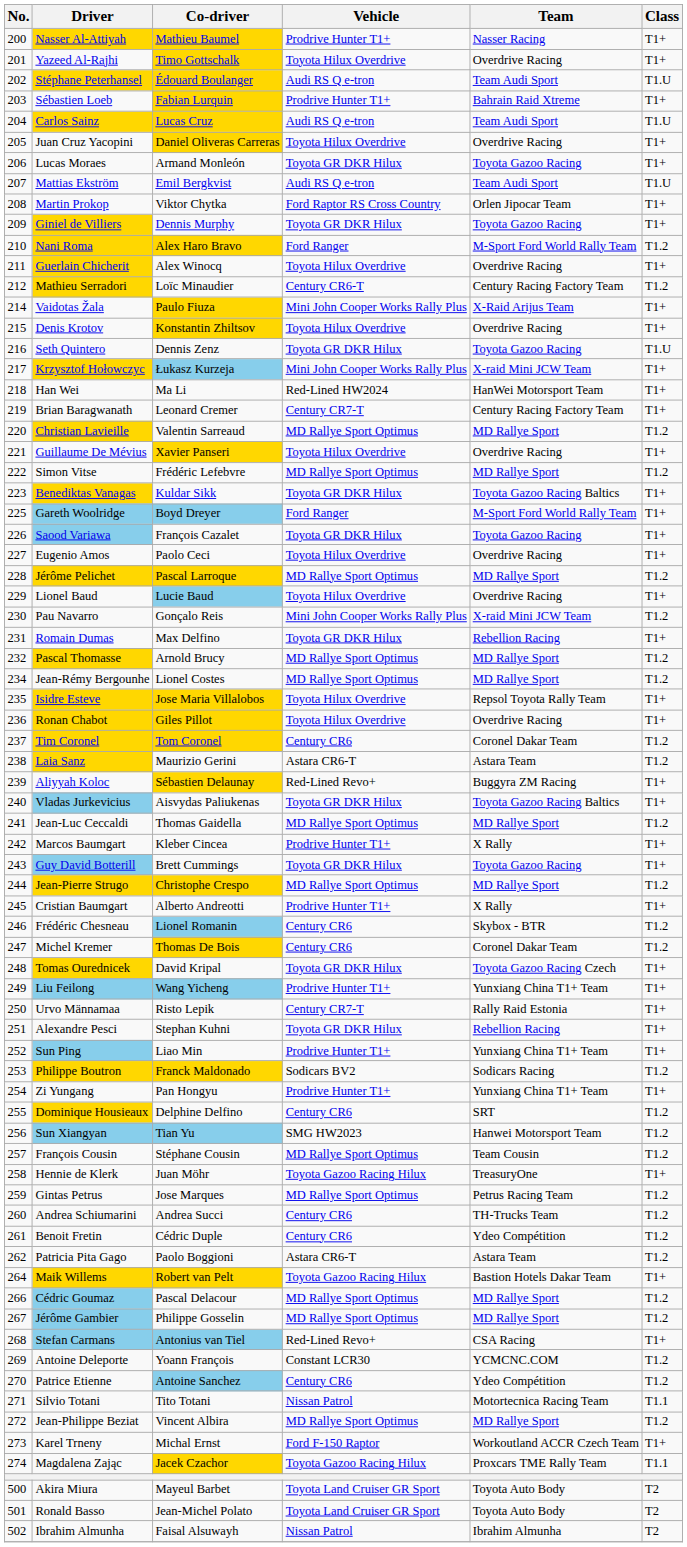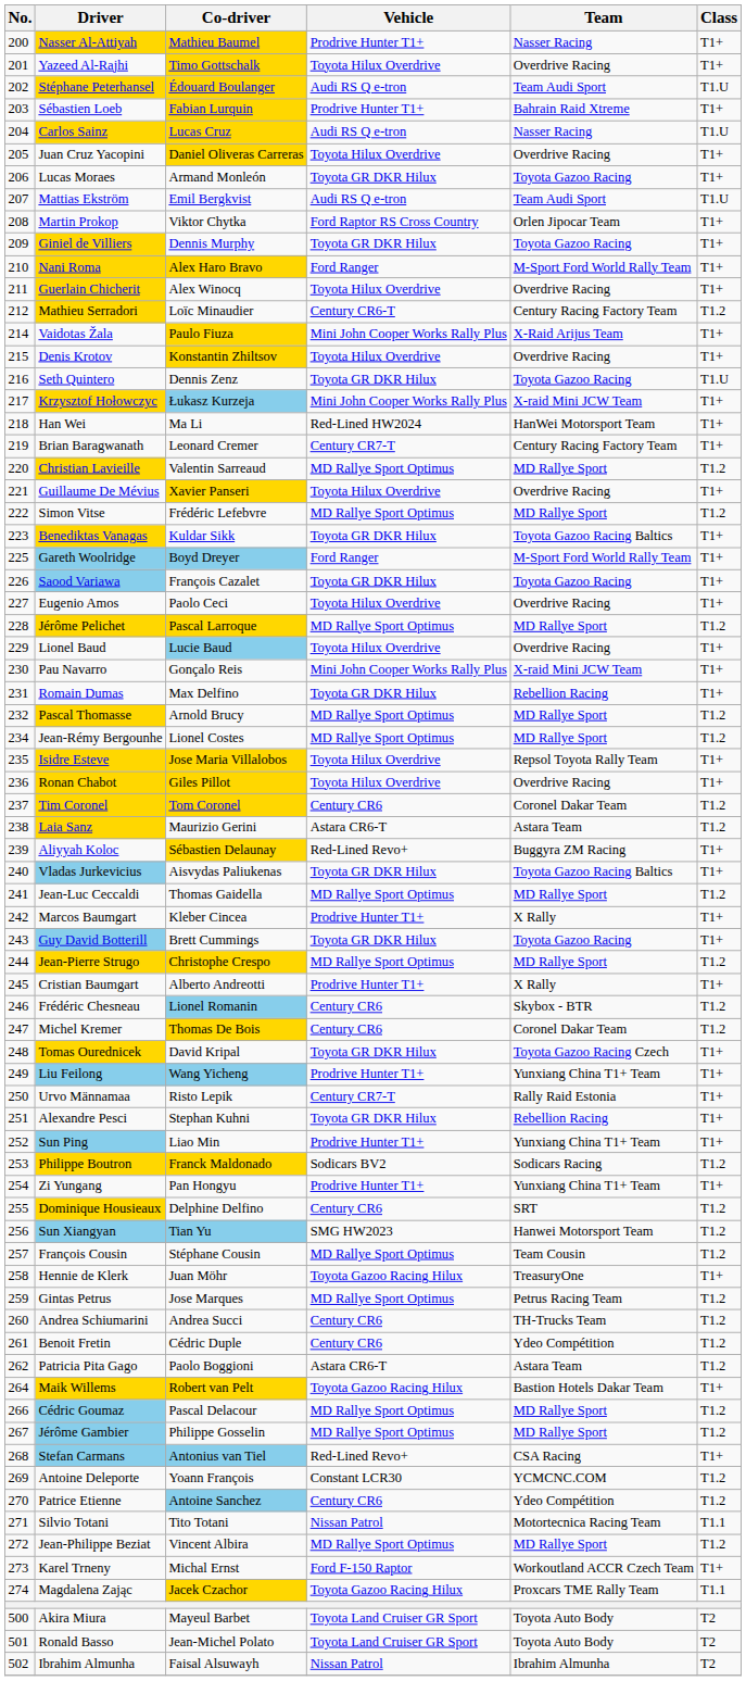 <table class="wikitable sortable" style="font-size:85%;">
 <tr>
 <th><big>No.</big></th>
 <th><big>Driver</big></th>
 <th><big>Co-driver</big></th>
 <th><big>Vehicle</big></th>
 <th><big>Team</big></th>
 <th><big>Class</big></th>
 </tr>
 <tr>
 <td>200</td>
 <td style="background:gold;"> <a href='#'>Nasser Al-Attiyah</a></td>
 <td style="background:gold;"> <a href='#'>Mathieu Baumel</a></td>
 <td><a href='#'>Prodrive Hunter T1+</a></td>
 <td><a href='#'>Nasser Racing</a></td>
 <td>T1+</td>
 </tr>
 <tr>
 <td>201</td>
 <td> <a href='#'>Yazeed Al-Rajhi</a></td>
 <td style="background:gold;"> <a href='#'>Timo Gottschalk</a></td>
 <td><a href='#'>Toyota Hilux Overdrive</a></td>
 <td>Overdrive Racing</td>
 <td>T1+</td>
 </tr>
 <tr>
 <td>202</td>
 <td style="background:gold;"> <a href='#'>Stéphane Peterhansel</a></td>
 <td style="background:gold;"> <a href='#'>Édouard Boulanger</a></td>
 <td><a href='#'>Audi RS Q e-tron</a></td>
 <td><a href='#'>Team Audi Sport</a></td>
 <td>T1.U</td>
 </tr>
 <tr>
 <td>203</td>
 <td> <a href='#'>Sébastien Loeb</a></td>
 <td style="background:gold;"> <a href='#'>Fabian Lurquin</a></td>
 <td><a href='#'>Prodrive Hunter T1+</a></td>
 <td><a href='#'>Bahrain Raid Xtreme</a></td>
 <td>T1+</td>
 </tr>
 <tr>
 <td>204</td>
 <td style="background:gold;"> <a href='#'>Carlos Sainz</a></td>
 <td style="background:gold;"> <a href='#'>Lucas Cruz</a></td>
 <td><a href='#'>Audi RS Q e-tron</a></td>
-<td><a href='#'>Team Audi Sport</a></td>
+<td><a href='#'>Nasser Racing</a></td>
 <td>T1.U</td>
 </tr>
 <tr>
 <td>205</td>
 <td> Juan Cruz Yacopini</td>
 <td style="background:gold;"> Daniel Oliveras Carreras</td>
 <td><a href='#'>Toyota Hilux Overdrive</a></td>
 <td>Overdrive Racing</td>
 <td>T1+</td>
 </tr>
 <tr>
 <td>206</td>
 <td> Lucas Moraes</td>
 <td> Armand Monleón</td>
 <td><a href='#'>Toyota GR DKR Hilux</a></td>
 <td><a href='#'>Toyota Gazoo Racing</a></td>
 <td>T1+</td>
 </tr>
 <tr>
 <td>207</td>
 <td> <a href='#'>Mattias Ekström</a></td>
 <td> <a href='#'>Emil Bergkvist</a></td>
 <td><a href='#'>Audi RS Q e-tron</a></td>
 <td><a href='#'>Team Audi Sport</a></td>
 <td>T1.U</td>
 </tr>
 <tr>
 <td>208</td>
 <td> <a href='#'>Martin Prokop</a></td>
 <td> Viktor Chytka</td>
 <td><a href='#'>Ford Raptor RS Cross Country</a></td>
 <td>Orlen Jipocar Team</td>
 <td>T1+</td>
 </tr>
 <tr>
 <td>209</td>
 <td style="background:gold;"> <a href='#'>Giniel de Villiers</a></td>
 <td> <a href='#'>Dennis Murphy</a></td>
 <td><a href='#'>Toyota GR DKR Hilux</a></td>
 <td><a href='#'>Toyota Gazoo Racing</a></td>
 <td>T1+</td>
 </tr>
 <tr>
 <td>210</td>
 <td style="background:gold;"> <a href='#'>Nani Roma</a></td>
 <td style="background:gold;"> Alex Haro Bravo</td>
 <td><a href='#'>Ford Ranger</a></td>
 <td><a href='#'>M-Sport Ford World Rally Team</a></td>
-<td>T1.2</td>
+<td>T1+</td>
 </tr>
 <tr>
 <td>211</td>
 <td style="background:gold;"> <a href='#'>Guerlain Chicherit</a></td>
 <td> Alex Winocq</td>
 <td><a href='#'>Toyota Hilux Overdrive</a></td>
 <td>Overdrive Racing</td>
 <td>T1+</td>
 </tr>
 <tr>
 <td>212</td>
 <td style="background:gold;"> Mathieu Serradori</td>
 <td> Loïc Minaudier</td>
 <td><a href='#'>Century CR6-T</a></td>
 <td>Century Racing Factory Team</td>
 <td>T1.2</td>
 </tr>
 <tr>
 <td>214</td>
 <td> <a href='#'>Vaidotas Žala</a></td>
 <td style="background:gold;"> Paulo Fiuza</td>
 <td><a href='#'>Mini John Cooper Works Rally Plus</a></td>
 <td><a href='#'>X-Raid Arijus Team</a></td>
 <td>T1+</td>
 </tr>
 <tr>
 <td>215</td>
 <td> <a href='#'>Denis Krotov</a></td>
 <td style="background:gold;"> Konstantin Zhiltsov</td>
 <td><a href='#'>Toyota Hilux Overdrive</a></td>
 <td>Overdrive Racing</td>
 <td>T1+</td>
 </tr>
 <tr>
 <td>216</td>
 <td> <a href='#'>Seth Quintero</a></td>
 <td> Dennis Zenz</td>
 <td><a href='#'>Toyota GR DKR Hilux</a></td>
 <td><a href='#'>Toyota Gazoo Racing</a></td>
 <td>T1.U</td>
 </tr>
 <tr>
 <td>217</td>
 <td style="background:gold;"> <a href='#'>Krzysztof Hołowczyc</a></td>
 <td style="background:skyblue;"> Łukasz Kurzeja</td>
 <td><a href='#'>Mini John Cooper Works Rally Plus</a></td>
 <td><a href='#'>X-raid Mini JCW Team</a></td>
 <td>T1+</td>
 </tr>
 <tr>
 <td>218</td>
 <td> Han Wei</td>
 <td> Ma Li</td>
 <td>Red-Lined HW2024</td>
 <td>HanWei Motorsport Team</td>
 <td>T1+</td>
 </tr>
 <tr>
 <td>219</td>
 <td> Brian Baragwanath</td>
 <td> Leonard Cremer</td>
 <td><a href='#'>Century CR7-T</a></td>
 <td>Century Racing Factory Team</td>
 <td>T1+</td>
 </tr>
 <tr>
 <td>220</td>
 <td style="background:gold;"> <a href='#'>Christian Lavieille</a></td>
 <td> Valentin Sarreaud</td>
 <td><a href='#'>MD Rallye Sport Optimus</a></td>
 <td><a href='#'>MD Rallye Sport</a></td>
 <td>T1.2</td>
 </tr>
 <tr>
 <td>221</td>
 <td> <a href='#'>Guillaume De Mévius</a></td>
 <td style="background:gold;"> Xavier Panseri</td>
 <td><a href='#'>Toyota Hilux Overdrive</a></td>
 <td>Overdrive Racing</td>
 <td>T1+</td>
 </tr>
 <tr>
 <td>222</td>
 <td> Simon Vitse</td>
 <td> Frédéric Lefebvre</td>
 <td><a href='#'>MD Rallye Sport Optimus</a></td>
 <td><a href='#'>MD Rallye Sport</a></td>
 <td>T1.2</td>
 </tr>
 <tr>
 <td>223</td>
 <td style="background:gold;"> <a href='#'>Benediktas Vanagas</a></td>
 <td> <a href='#'>Kuldar Sikk</a></td>
 <td><a href='#'>Toyota GR DKR Hilux</a></td>
 <td><a href='#'>Toyota Gazoo Racing</a> Baltics</td>
 <td>T1+</td>
 </tr>
 <tr>
 <td>225</td>
 <td style="background:skyblue;"> Gareth Woolridge</td>
 <td style="background:skyblue;"> Boyd Dreyer</td>
 <td><a href='#'>Ford Ranger</a></td>
 <td><a href='#'>M-Sport Ford World Rally Team</a></td>
 <td>T1+</td>
 </tr>
 <tr>
 <td>226</td>
 <td style="background:skyblue;"> <a href='#'>Saood Variawa</a></td>
 <td> François Cazalet</td>
 <td><a href='#'>Toyota GR DKR Hilux</a></td>
 <td><a href='#'>Toyota Gazoo Racing</a></td>
 <td>T1+</td>
 </tr>
 <tr>
 <td>227</td>
 <td> Eugenio Amos</td>
 <td> Paolo Ceci</td>
 <td><a href='#'>Toyota Hilux Overdrive</a></td>
 <td>Overdrive Racing</td>
 <td>T1+</td>
 </tr>
 <tr>
 <td>228</td>
 <td style="background:gold;"> Jérôme Pelichet</td>
 <td style="background:gold;"> Pascal Larroque</td>
 <td><a href='#'>MD Rallye Sport Optimus</a></td>
 <td><a href='#'>MD Rallye Sport</a></td>
 <td>T1.2</td>
 </tr>
 <tr>
 <td>229</td>
 <td> Lionel Baud</td>
 <td style="background:skyblue;"> Lucie Baud</td>
 <td><a href='#'>Toyota Hilux Overdrive</a></td>
 <td>Overdrive Racing</td>
 <td>T1+</td>
 </tr>
 <tr>
 <td>230</td>
 <td> Pau Navarro</td>
 <td> Gonçalo Reis</td>
 <td><a href='#'>Mini John Cooper Works Rally Plus</a></td>
 <td><a href='#'>X-raid Mini JCW Team</a></td>
-<td>T1.2</td>
+<td>T1+</td>
 </tr>
 <tr>
 <td>231</td>
 <td> <a href='#'>Romain Dumas</a></td>
 <td> Max Delfino</td>
 <td><a href='#'>Toyota GR DKR Hilux</a></td>
 <td><a href='#'>Rebellion Racing</a></td>
 <td>T1+</td>
 </tr>
 <tr>
 <td>232</td>
 <td style="background:gold;"> Pascal Thomasse</td>
 <td> Arnold Brucy</td>
 <td><a href='#'>MD Rallye Sport Optimus</a></td>
 <td><a href='#'>MD Rallye Sport</a></td>
 <td>T1.2</td>
 </tr>
 <tr>
 <td>234</td>
 <td> Jean-Rémy Bergounhe</td>
 <td> Lionel Costes</td>
 <td><a href='#'>MD Rallye Sport Optimus</a></td>
 <td><a href='#'>MD Rallye Sport</a></td>
 <td>T1.2</td>
 </tr>
 <tr>
 <td>235</td>
 <td style="background:gold;"> <a href='#'>Isidre Esteve</a></td>
 <td style="background:gold;"> Jose Maria Villalobos</td>
 <td><a href='#'>Toyota Hilux Overdrive</a></td>
 <td>Repsol Toyota Rally Team</td>
 <td>T1+</td>
 </tr>
 <tr>
 <td>236</td>
 <td style="background:gold;"> Ronan Chabot</td>
 <td style="background:gold;"> Giles Pillot</td>
 <td><a href='#'>Toyota Hilux Overdrive</a></td>
 <td>Overdrive Racing</td>
 <td>T1+</td>
 </tr>
 <tr>
 <td>237</td>
 <td style="background:gold;"> <a href='#'>Tim Coronel</a></td>
 <td style="background:gold;"> <a href='#'>Tom Coronel</a></td>
 <td><a href='#'>Century CR6</a></td>
 <td>Coronel Dakar Team</td>
 <td>T1.2</td>
 </tr>
 <tr>
 <td>238</td>
 <td style="background:gold;"> <a href='#'>Laia Sanz</a></td>
 <td> Maurizio Gerini</td>
 <td>Astara CR6-T</td>
 <td>Astara Team</td>
 <td>T1.2</td>
 </tr>
 <tr>
 <td>239</td>
 <td> <a href='#'>Aliyyah Koloc</a></td>
 <td style="background:gold;"> Sébastien Delaunay</td>
 <td>Red-Lined Revo+</td>
 <td>Buggyra ZM Racing</td>
 <td>T1+</td>
 </tr>
 <tr>
 <td>240</td>
 <td style="background:skyblue;"> Vladas Jurkevicius</td>
 <td> Aisvydas Paliukenas</td>
 <td><a href='#'>Toyota GR DKR Hilux</a></td>
 <td><a href='#'>Toyota Gazoo Racing</a> Baltics</td>
 <td>T1+</td>
 </tr>
 <tr>
 <td>241</td>
 <td> Jean-Luc Ceccaldi</td>
 <td> Thomas Gaidella</td>
 <td><a href='#'>MD Rallye Sport Optimus</a></td>
 <td><a href='#'>MD Rallye Sport</a></td>
 <td>T1.2</td>
 </tr>
 <tr>
 <td>242</td>
 <td> Marcos Baumgart</td>
 <td> Kleber Cincea</td>
 <td><a href='#'>Prodrive Hunter T1+</a></td>
 <td>X Rally</td>
 <td>T1+</td>
 </tr>
 <tr>
 <td>243</td>
 <td style="background:skyblue;"> <a href='#'>Guy David Botterill</a></td>
 <td> Brett Cummings</td>
 <td><a href='#'>Toyota GR DKR Hilux</a></td>
 <td><a href='#'>Toyota Gazoo Racing</a></td>
 <td>T1+</td>
 </tr>
 <tr>
 <td>244</td>
 <td style="background:gold;"> Jean-Pierre Strugo</td>
 <td style="background:gold;"> Christophe Crespo</td>
 <td><a href='#'>MD Rallye Sport Optimus</a></td>
 <td><a href='#'>MD Rallye Sport</a></td>
 <td>T1.2</td>
 </tr>
 <tr>
 <td>245</td>
 <td> Cristian Baumgart</td>
 <td> Alberto Andreotti</td>
 <td><a href='#'>Prodrive Hunter T1+</a></td>
 <td>X Rally</td>
 <td>T1+</td>
 </tr>
 <tr>
 <td>246</td>
 <td> Frédéric Chesneau</td>
 <td style="background:skyblue;"> Lionel Romanin</td>
 <td><a href='#'>Century CR6</a></td>
 <td>Skybox - BTR</td>
 <td>T1.2</td>
 </tr>
 <tr>
 <td>247</td>
 <td> Michel Kremer</td>
 <td style="background:gold;"> Thomas De Bois</td>
 <td><a href='#'>Century CR6</a></td>
 <td>Coronel Dakar Team</td>
 <td>T1.2</td>
 </tr>
 <tr>
 <td>248</td>
 <td style="background:gold;"> Tomas Ourednicek</td>
 <td> David Kripal</td>
 <td><a href='#'>Toyota GR DKR Hilux</a></td>
 <td><a href='#'>Toyota Gazoo Racing</a> Czech</td>
 <td>T1+</td>
 </tr>
 <tr>
 <td>249</td>
 <td style="background:skyblue;"> Liu Feilong</td>
 <td style="background:skyblue;"> Wang Yicheng</td>
 <td><a href='#'>Prodrive Hunter T1+</a></td>
 <td>Yunxiang China T1+ Team</td>
 <td>T1+</td>
 </tr>
 <tr>
 <td>250</td>
 <td> Urvo Männamaa</td>
 <td> Risto Lepik</td>
 <td><a href='#'>Century CR7-T</a></td>
 <td>Rally Raid Estonia</td>
 <td>T1+</td>
 </tr>
 <tr>
 <td>251</td>
 <td> Alexandre Pesci</td>
 <td> Stephan Kuhni</td>
 <td><a href='#'>Toyota GR DKR Hilux</a></td>
 <td><a href='#'>Rebellion Racing</a></td>
 <td>T1+</td>
 </tr>
 <tr>
 <td>252</td>
 <td style="background:skyblue;"> Sun Ping</td>
 <td> Liao Min</td>
 <td><a href='#'>Prodrive Hunter T1+</a></td>
 <td>Yunxiang China T1+ Team</td>
 <td>T1+</td>
 </tr>
 <tr>
 <td>253</td>
 <td style="background:gold;"> Philippe Boutron</td>
 <td style="background:gold;"> Franck Maldonado</td>
 <td>Sodicars BV2</td>
 <td>Sodicars Racing</td>
 <td>T1.2</td>
 </tr>
 <tr>
 <td>254</td>
 <td> Zi Yungang</td>
 <td> Pan Hongyu</td>
 <td><a href='#'>Prodrive Hunter T1+</a></td>
 <td>Yunxiang China T1+ Team</td>
 <td>T1+</td>
 </tr>
 <tr>
 <td>255</td>
 <td style="background:gold;"> Dominique Housieaux</td>
 <td> Delphine Delfino</td>
 <td><a href='#'>Century CR6</a></td>
 <td>SRT</td>
 <td>T1.2</td>
 </tr>
 <tr>
 <td>256</td>
 <td style="background:skyblue;"> Sun Xiangyan</td>
 <td style="background:skyblue;"> Tian Yu</td>
 <td>SMG HW2023</td>
 <td>Hanwei Motorsport Team</td>
 <td>T1.2</td>
 </tr>
 <tr>
 <td>257</td>
 <td> François Cousin</td>
 <td> Stéphane Cousin</td>
 <td><a href='#'>MD Rallye Sport Optimus</a></td>
 <td>Team Cousin</td>
 <td>T1.2</td>
 </tr>
 <tr>
 <td>258</td>
 <td> Hennie de Klerk</td>
 <td> Juan Möhr</td>
 <td><a href='#'>Toyota Gazoo Racing Hilux</a></td>
 <td>TreasuryOne</td>
 <td>T1+</td>
 </tr>
 <tr>
 <td>259</td>
 <td> Gintas Petrus</td>
 <td> Jose Marques</td>
 <td><a href='#'>MD Rallye Sport Optimus</a></td>
 <td>Petrus Racing Team</td>
 <td>T1.2</td>
 </tr>
 <tr>
 <td>260</td>
 <td> Andrea Schiumarini</td>
 <td> Andrea Succi</td>
 <td><a href='#'>Century CR6</a></td>
 <td>TH-Trucks Team</td>
 <td>T1.2</td>
 </tr>
 <tr>
 <td>261</td>
 <td> Benoit Fretin</td>
 <td> Cédric Duple</td>
 <td><a href='#'>Century CR6</a></td>
 <td>Ydeo Compétition</td>
 <td>T1.2</td>
 </tr>
 <tr>
 <td>262</td>
 <td> Patricia Pita Gago</td>
 <td> Paolo Boggioni</td>
 <td>Astara CR6-T</td>
 <td>Astara Team</td>
 <td>T1.2</td>
 </tr>
 <tr>
 <td>264</td>
 <td style="background:gold;"> Maik Willems</td>
 <td style="background:gold;"> Robert van Pelt</td>
 <td><a href='#'>Toyota Gazoo Racing Hilux</a></td>
 <td>Bastion Hotels Dakar Team</td>
 <td>T1+</td>
 </tr>
 <tr>
 <td>266</td>
 <td style="background:skyblue;"> Cédric Goumaz</td>
 <td> Pascal Delacour</td>
 <td><a href='#'>MD Rallye Sport Optimus</a></td>
 <td><a href='#'>MD Rallye Sport</a></td>
 <td>T1.2</td>
 </tr>
 <tr>
 <td>267</td>
 <td style="background:skyblue;"> Jérôme Gambier</td>
 <td> Philippe Gosselin</td>
 <td><a href='#'>MD Rallye Sport Optimus</a></td>
 <td><a href='#'>MD Rallye Sport</a></td>
 <td>T1.2</td>
 </tr>
 <tr>
 <td>268</td>
 <td style="background:skyblue;"> Stefan Carmans</td>
 <td style="background:skyblue;"> Antonius van Tiel</td>
 <td>Red-Lined Revo+</td>
 <td>CSA Racing</td>
 <td>T1+</td>
 </tr>
 <tr>
 <td>269</td>
 <td> Antoine Deleporte</td>
 <td> Yoann François</td>
 <td>Constant LCR30</td>
 <td>YCMCNC.COM</td>
 <td>T1.2</td>
 </tr>
 <tr>
 <td>270</td>
 <td> Patrice Etienne</td>
 <td style="background:skyblue;"> Antoine Sanchez</td>
 <td><a href='#'>Century CR6</a></td>
 <td>Ydeo Compétition</td>
 <td>T1.2</td>
 </tr>
 <tr>
 <td>271</td>
 <td> Silvio Totani</td>
 <td> Tito Totani</td>
 <td><a href='#'>Nissan Patrol</a></td>
 <td>Motortecnica Racing Team</td>
 <td>T1.1</td>
 </tr>
 <tr>
 <td>272</td>
 <td> Jean-Philippe Beziat</td>
 <td> Vincent Albira</td>
 <td><a href='#'>MD Rallye Sport Optimus</a></td>
 <td><a href='#'>MD Rallye Sport</a></td>
 <td>T1.2</td>
 </tr>
 <tr>
 <td>273</td>
 <td> Karel Trneny</td>
 <td> Michal Ernst</td>
 <td><a href='#'>Ford F-150 Raptor</a></td>
 <td>Workoutland ACCR Czech Team</td>
 <td>T1+</td>
 </tr>
 <tr>
 <td>274</td>
 <td> Magdalena Zając</td>
 <td style="background:gold;"> Jacek Czachor</td>
 <td><a href='#'>Toyota Gazoo Racing Hilux</a></td>
 <td>Proxcars TME Rally Team</td>
 <td>T1.1</td>
 </tr>
 <tr>
 <th colspan=7></th>
 </tr>
 <tr>
 <td>500</td>
 <td> Akira Miura</td>
 <td> Mayeul Barbet</td>
 <td><a href='#'>Toyota Land Cruiser GR Sport</a></td>
 <td>Toyota Auto Body</td>
 <td>T2</td>
 </tr>
 <tr>
 <td>501</td>
 <td> Ronald Basso</td>
 <td> Jean-Michel Polato</td>
 <td><a href='#'>Toyota Land Cruiser GR Sport</a></td>
 <td>Toyota Auto Body</td>
 <td>T2</td>
 </tr>
 <tr>
 <td>502</td>
 <td> Ibrahim Almunha</td>
 <td> Faisal Alsuwayh</td>
 <td><a href='#'>Nissan Patrol</a></td>
 <td>Ibrahim Almunha</td>
 <td>T2</td>
 </tr>
 <tr>
 </tr>
 </table>
